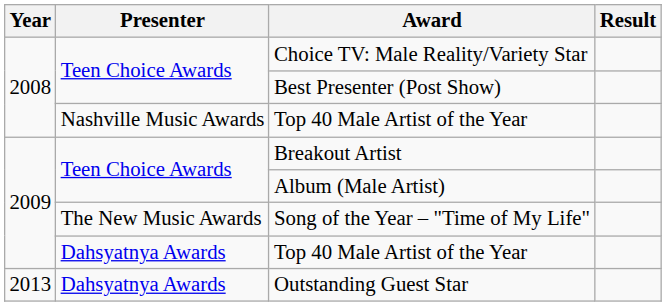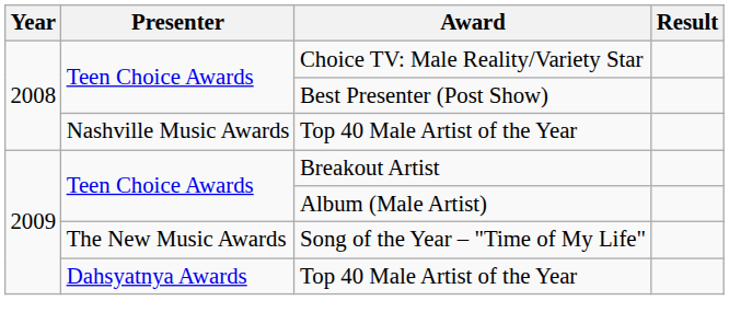 <table class="wikitable">
 <tr>
 <th>Year</th>
 <th>Presenter</th>
 <th>Award</th>
 <th>Result</th>
 </tr>
 <tr>
 <td rowspan="3">2008</td>
 <td rowspan="2"><a href='#'>Teen Choice Awards</a></td>
 <td>Choice TV: Male Reality/Variety Star</td>
 <td></td>
 </tr>
 <tr>
 <td>Best Presenter (Post Show)</td>
 <td></td>
 </tr>
 <tr>
 <td>Nashville Music Awards</td>
 <td>Top 40 Male Artist of the Year</td>
 <td></td>
 </tr>
 <tr>
 <td rowspan="4">2009</td>
 <td rowspan="2"><a href='#'>Teen Choice Awards</a></td>
 <td>Breakout Artist</td>
 <td></td>
 </tr>
 <tr>
 <td>Album (Male Artist)</td>
 <td></td>
 </tr>
 <tr>
 <td>The New Music Awards</td>
 <td>Song of the Year – "Time of My Life"</td>
 <td></td>
 </tr>
 <tr ->
 <td><a href='#'>Dahsyatnya Awards</a></td>
 <td>Top 40 Male Artist of the Year</td>
 <td></td>
 </tr>
-<tr ->
-<td>2013</td>
-<td><a href='#'>Dahsyatnya Awards</a></td>
-<td>Outstanding Guest Star</td>
-<td></td>
-</tr>
 </table>
